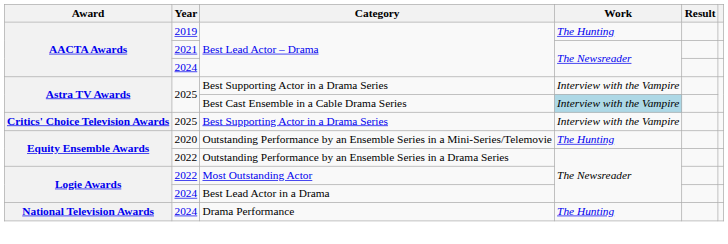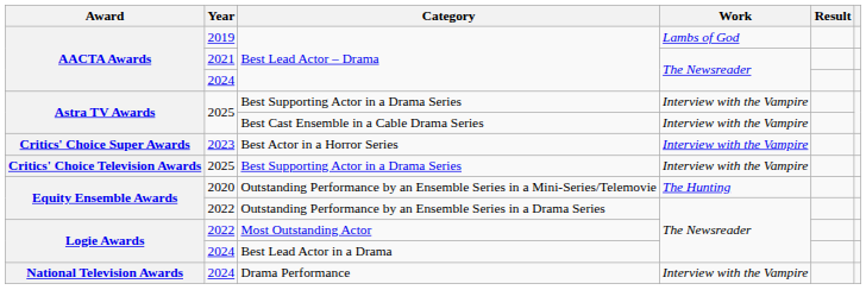 <table class="wikitable sortable plainrowheaders">
 <tr>
 <th scope="col">Award</th>
 <th scope="col">Year</th>
 <th scope="col">Category</th>
 <th scope="col">Work</th>
 <th scope="col">Result</th>
 <th scope="col" class="unsortable"></th>
 </tr>
 <tr>
 <th scope="row" rowspan="3"><a href='#'>AACTA Awards</a></th>
 <td><a href='#'>2019</a></td>
 <td rowspan="3"><a href='#'>Best Lead Actor – Drama</a></td>
-<td><em><a href='#'>The Hunting</a></em></td>
+<td><em><a href='#'>Lambs of God</a></em></td>
 <td></td>
 <td align="center"></td>
 </tr>
 <tr>
 <td><a href='#'>2021</a></td>
 <td rowspan="2"><em><a href='#'>The Newsreader</a></em></td>
 <td></td>
 <td align="center"></td>
 </tr>
 <tr>
 <td><a href='#'>2024</a></td>
 <td></td>
 <td align="center"></td>
 </tr>
 <tr>
 <th scope="row" rowspan=2><a href='#'>Astra TV Awards</a></th>
 <td rowspan=2>2025</td>
 <td>Best Supporting Actor in a Drama Series</td>
 <td><em>Interview with the Vampire</em></td>
 <td></td>
 <td align="center" rowspan=2></td>
 </tr>
 <tr>
 <td>Best Cast Ensemble in a Cable Drama Series</td>
-<td style="background: lightblue;"><em>Interview with the Vampire</em></td>
+<td><em>Interview with the Vampire</em></td>
 <td></td>
+</tr>
+<tr>
+<th scope="row"><a href='#'>Critics' Choice Super Awards</a></th>
+<td><a href='#'>2023</a></td>
+<td>Best Actor in a Horror Series</td>
+<td><em><a href='#'>Interview with the Vampire</a></em></td>
+<td></td>
+<td align="center"></td>
 </tr>
 <tr>
 <th scope="row"><a href='#'>Critics' Choice Television Awards</a></th>
 <td>2025</td>
 <td><a href='#'>Best Supporting Actor in a Drama Series</a></td>
 <td><em>Interview with the Vampire</em></td>
 <td></td>
 <td align="center"></td>
 </tr>
 <tr>
 <th scope="row" rowspan=2><a href='#'>Equity Ensemble Awards</a></th>
 <td>2020</td>
 <td>Outstanding Performance by an Ensemble Series in a Mini-Series/Telemovie</td>
 <td><em><a href='#'>The Hunting</a></em></td>
 <td></td>
 <td align="center"></td>
 </tr>
 <tr>
 <td>2022</td>
 <td>Outstanding Performance by an Ensemble Series in a Drama Series</td>
 <td rowspan="3"><em>The Newsreader</em></td>
 <td></td>
 <td align="center"></td>
 </tr>
 <tr>
 <th scope="row" rowspan=2><a href='#'>Logie Awards</a></th>
 <td><a href='#'>2022</a></td>
 <td><a href='#'>Most Outstanding Actor</a></td>
 <td></td>
 <td align="center"></td>
 </tr>
 <tr>
 <td><a href='#'>2024</a></td>
 <td>Best Lead Actor in a Drama</td>
 <td></td>
 <td align="center"></td>
 </tr>
 <tr>
 <th scope="row"><a href='#'>National Television Awards</a></th>
 <td><a href='#'>2024</a></td>
 <td>Drama Performance</td>
-<td><em><a href='#'>The Hunting</a></em></td>
+<td><em>Interview with the Vampire</em></td>
 <td></td>
 <td align="center"></td>
 </tr>
 </table>
